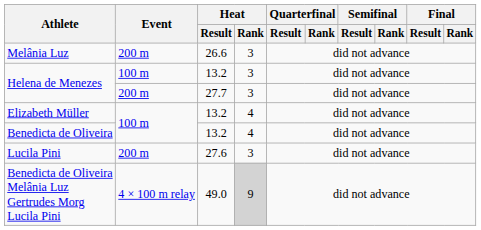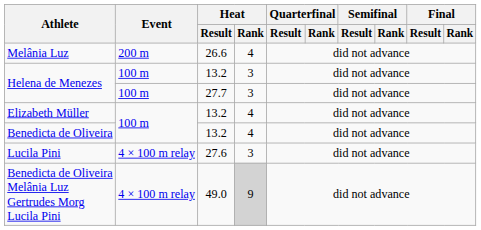 <table class="wikitable" style="font-size:90%">
 <tr>
 <th rowspan="2">Athlete</th>
 <th rowspan="2">Event</th>
 <th colspan="2">Heat</th>
 <th colspan="2">Quarterfinal</th>
 <th colspan="2">Semifinal</th>
 <th colspan="2">Final</th>
 </tr>
 <tr style="font-size:95%">
 <th>Result</th>
 <th>Rank</th>
 <th>Result</th>
 <th>Rank</th>
 <th>Result</th>
 <th>Rank</th>
 <th>Result</th>
 <th>Rank</th>
 </tr>
 <tr align=center>
 <td align=left rowspan="1"><a href='#'>Melânia Luz</a></td>
 <td align=left><a href='#'>200 m</a></td>
 <td>26.6</td>
-<td>3</td>
+<td>4</td>
 <td colspan=6>did not advance</td>
 </tr>
 <tr align=center>
 <td align=left rowspan="2"><a href='#'>Helena de Menezes</a></td>
 <td align=left><a href='#'>100 m</a></td>
 <td>13.2</td>
 <td>3</td>
 <td colspan=6>did not advance</td>
 </tr>
 <tr align=center>
-<td align=left><a href='#'>200 m</a></td>
+<td align=left><a href='#'>100 m</a></td>
 <td>27.7</td>
 <td>3</td>
 <td colspan=6>did not advance</td>
 </tr>
 <tr align=center>
 <td align=left rowspan="1"><a href='#'>Elizabeth Müller</a></td>
 <td align=left rowspan="2"><a href='#'>100 m</a></td>
 <td>13.2</td>
 <td>4</td>
 <td colspan=6>did not advance</td>
 </tr>
 <tr align=center>
 <td align=left rowspan="1"><a href='#'>Benedicta de Oliveira</a></td>
 <td>13.2</td>
 <td>4</td>
 <td colspan=6>did not advance</td>
 </tr>
 <tr align=center>
 <td align=left rowspan="1"><a href='#'>Lucila Pini</a></td>
-<td align=left><a href='#'>200 m</a></td>
+<td align=left><a href='#'>4 × 100 m relay</a></td>
 <td>27.6</td>
 <td>3</td>
 <td colspan=6>did not advance</td>
 </tr>
 <tr align=center>
 <td align=left rowspan="1"><a href='#'>Benedicta de Oliveira</a><br><a href='#'>Melânia Luz</a><br><a href='#'>Gertrudes Morg</a><br><a href='#'>Lucila Pini</a></td>
 <td align=left><a href='#'>4 × 100 m relay</a></td>
 <td>49.0</td>
 <td style="background: lightgrey;">9</td>
 <td colspan=6>did not advance</td>
 </tr>
 </table>
